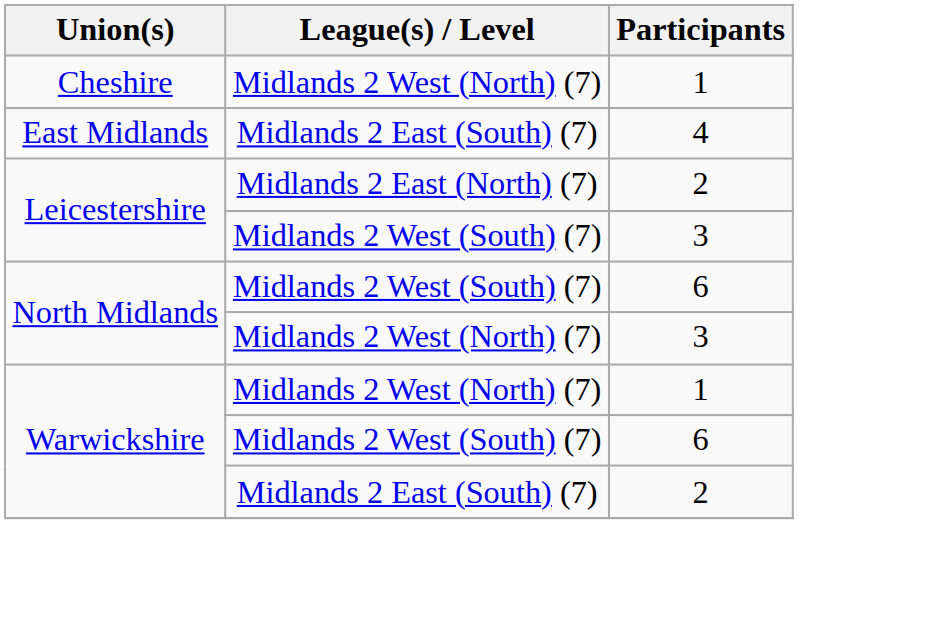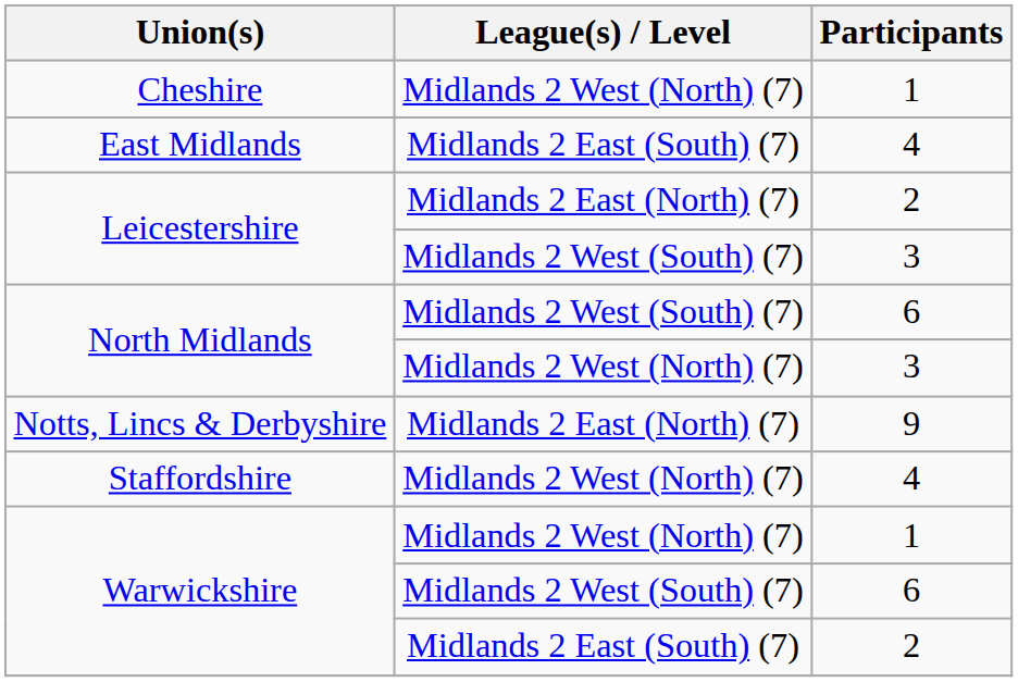 <table class="wikitable" style="text-align: center">
 <tr>
 <th>Union(s)</th>
 <th>League(s) / Level</th>
 <th>Participants</th>
 </tr>
 <tr>
 <td><a href='#'>Cheshire</a></td>
 <td><a href='#'>Midlands 2 West (North)</a> (7)</td>
 <td>1</td>
 </tr>
 <tr>
 <td><a href='#'>East Midlands</a></td>
 <td><a href='#'>Midlands 2 East (South)</a> (7)</td>
 <td>4</td>
 </tr>
 <tr>
 <td rowspan=2><a href='#'>Leicestershire</a></td>
 <td><a href='#'>Midlands 2 East (North)</a> (7)</td>
 <td>2</td>
 </tr>
 <tr>
 <td><a href='#'>Midlands 2 West (South)</a> (7)</td>
 <td>3</td>
 </tr>
 <tr>
 <td rowspan=2><a href='#'>North Midlands</a></td>
 <td><a href='#'>Midlands 2 West (South)</a> (7)</td>
 <td>6</td>
 </tr>
 <tr>
 <td><a href='#'>Midlands 2 West (North)</a> (7)</td>
 <td>3</td>
 </tr>
 <tr>
+<td><a href='#'>Notts, Lincs & Derbyshire</a></td>
+<td><a href='#'>Midlands 2 East (North)</a> (7)</td>
+<td>9</td>
+</tr>
+<tr>
+<td><a href='#'>Staffordshire</a></td>
+<td><a href='#'>Midlands 2 West (North)</a> (7)</td>
+<td>4</td>
+</tr>
+<tr>
 <td rowspan=3><a href='#'>Warwickshire</a></td>
 <td><a href='#'>Midlands 2 West (North)</a> (7)</td>
 <td>1</td>
 </tr>
 <tr>
 <td><a href='#'>Midlands 2 West (South)</a> (7)</td>
 <td>6</td>
 </tr>
 <tr>
 <td><a href='#'>Midlands 2 East (South)</a> (7)</td>
 <td>2</td>
 </tr>
 <tr>
 </tr>
 </table>
